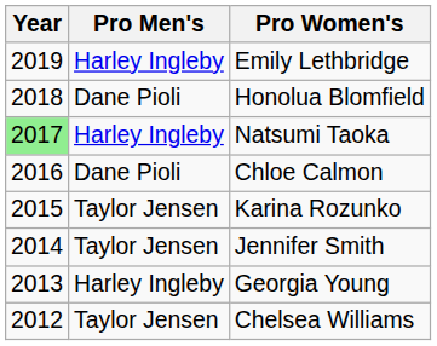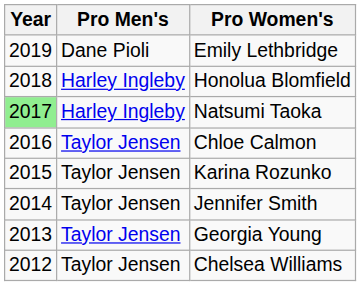 <table class="wikitable">
 <tr>
 <th>Year</th>
 <th>Pro Men's</th>
 <th>Pro Women's</th>
 </tr>
 <tr>
 <td>2019</td>
-<td><a href='#'>Harley Ingleby</a></td>
+<td>Dane Pioli</td>
 <td>Emily Lethbridge</td>
 </tr>
 <tr>
 <td>2018</td>
-<td>Dane Pioli</td>
+<td><a href='#'>Harley Ingleby</a></td>
 <td>Honolua Blomfield</td>
 </tr>
 <tr>
 <td style="background: lightgreen;">2017</td>
 <td><a href='#'>Harley Ingleby</a></td>
 <td>Natsumi Taoka</td>
 </tr>
 <tr>
 <td>2016</td>
-<td>Dane Pioli</td>
+<td><a href='#'>Taylor Jensen</a></td>
 <td>Chloe Calmon</td>
 </tr>
 <tr>
 <td>2015</td>
 <td>Taylor Jensen</td>
 <td>Karina Rozunko</td>
 </tr>
 <tr>
 <td>2014</td>
 <td>Taylor Jensen</td>
 <td>Jennifer Smith</td>
 </tr>
 <tr>
 <td>2013</td>
-<td>Harley Ingleby</td>
+<td><a href='#'>Taylor Jensen</a></td>
 <td>Georgia Young</td>
 </tr>
 <tr>
 <td>2012</td>
 <td>Taylor Jensen</td>
 <td>Chelsea Williams</td>
 </tr>
 </table>
